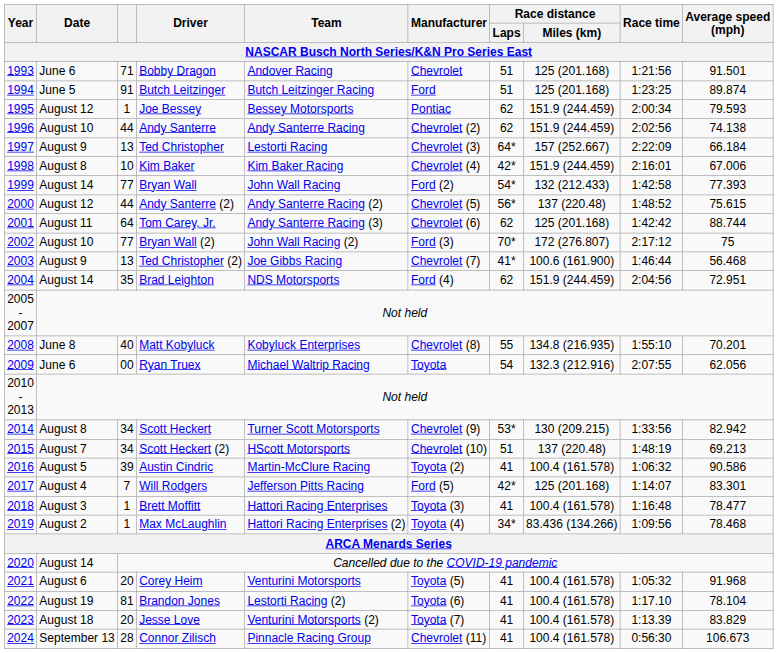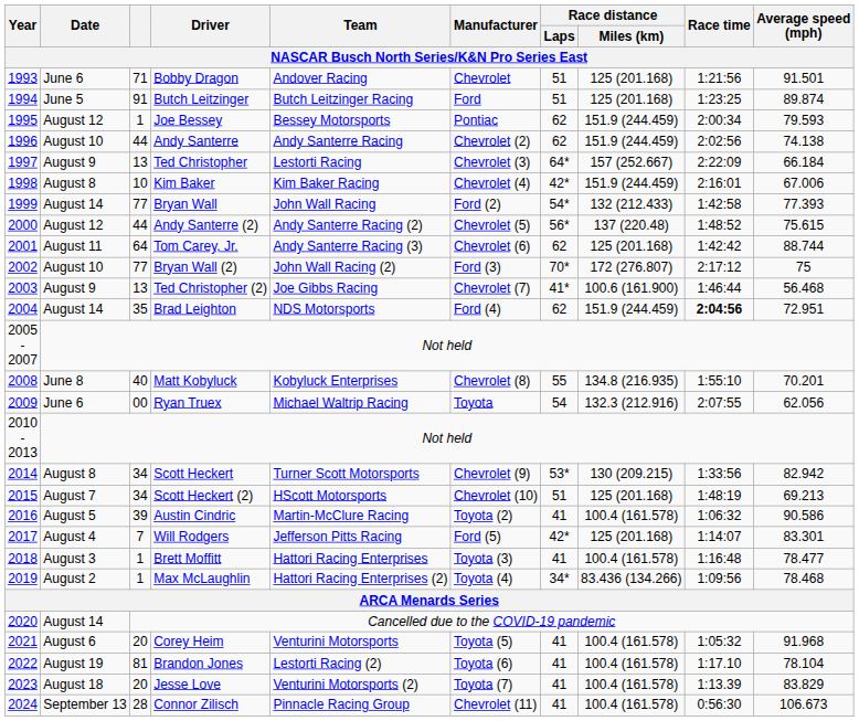 <table class=wikitable>
 <tr>
 <th rowspan="2">Year</th>
 <th rowspan="2">Date</th>
 <th rowspan="2"></th>
 <th rowspan="2">Driver</th>
 <th rowspan="2">Team</th>
 <th rowspan="2">Manufacturer</th>
 <th colspan="2">Race distance</th>
 <th rowspan="2">Race time</th>
 <th rowspan="2">Average speed<br>(mph)</th>
 </tr>
 <tr>
 <th>Laps</th>
 <th>Miles (km)</th>
 </tr>
 <tr>
 <th colspan=10><a href='#'>NASCAR Busch North Series/K&N Pro Series East</a></th>
 </tr>
 <tr>
 <td><a href='#'>1993</a></td>
 <td>June 6</td>
 <td align="center">71</td>
 <td><a href='#'>Bobby Dragon</a></td>
 <td><a href='#'>Andover Racing</a></td>
 <td><a href='#'>Chevrolet</a></td>
 <td align="center">51</td>
 <td align="center">125 (201.168)</td>
 <td align="center">1:21:56</td>
 <td align="center">91.501</td>
 </tr>
 <tr>
 <td><a href='#'>1994</a></td>
 <td>June 5</td>
 <td align="center">91</td>
 <td><a href='#'>Butch Leitzinger</a></td>
 <td><a href='#'>Butch Leitzinger Racing</a></td>
 <td><a href='#'>Ford</a></td>
 <td align="center">51</td>
 <td align="center">125 (201.168)</td>
 <td align="center">1:23:25</td>
 <td align="center">89.874</td>
 </tr>
 <tr>
 <td><a href='#'>1995</a></td>
 <td>August 12</td>
 <td align="center">1</td>
 <td><a href='#'>Joe Bessey</a></td>
 <td><a href='#'>Bessey Motorsports</a></td>
 <td><a href='#'>Pontiac</a></td>
 <td align="center">62</td>
 <td align="center">151.9 (244.459)</td>
 <td align="center">2:00:34</td>
 <td align="center">79.593</td>
 </tr>
 <tr>
 <td><a href='#'>1996</a></td>
 <td>August 10</td>
 <td align="center">44</td>
 <td><a href='#'>Andy Santerre</a></td>
 <td><a href='#'>Andy Santerre Racing</a></td>
 <td><a href='#'>Chevrolet</a> (2)</td>
 <td align="center">62</td>
 <td align="center">151.9 (244.459)</td>
 <td align="center">2:02:56</td>
 <td align="center">74.138</td>
 </tr>
 <tr>
 <td><a href='#'>1997</a></td>
 <td>August 9</td>
 <td align="center">13</td>
 <td><a href='#'>Ted Christopher</a></td>
 <td><a href='#'>Lestorti Racing</a></td>
 <td><a href='#'>Chevrolet</a> (3)</td>
 <td align="center">64*</td>
 <td align="center">157 (252.667)</td>
 <td align="center">2:22:09</td>
 <td align="center">66.184</td>
 </tr>
 <tr>
 <td><a href='#'>1998</a></td>
 <td>August 8</td>
 <td align="center">10</td>
 <td><a href='#'>Kim Baker</a></td>
 <td><a href='#'>Kim Baker Racing</a></td>
 <td><a href='#'>Chevrolet</a> (4)</td>
 <td align="center">42*</td>
 <td align="center">151.9 (244.459)</td>
 <td align="center">2:16:01</td>
 <td align="center">67.006</td>
 </tr>
 <tr>
 <td><a href='#'>1999</a></td>
 <td>August 14</td>
 <td align="center">77</td>
 <td><a href='#'>Bryan Wall</a></td>
 <td><a href='#'>John Wall Racing</a></td>
 <td><a href='#'>Ford</a> (2)</td>
 <td align="center">54*</td>
 <td align="center">132 (212.433)</td>
 <td align="center">1:42:58</td>
 <td align="center">77.393</td>
 </tr>
 <tr>
 <td><a href='#'>2000</a></td>
 <td>August 12</td>
 <td align="center">44</td>
 <td><a href='#'>Andy Santerre</a> (2)</td>
 <td><a href='#'>Andy Santerre Racing</a> (2)</td>
 <td><a href='#'>Chevrolet</a> (5)</td>
 <td align="center">56*</td>
 <td align="center">137 (220.48)</td>
 <td align="center">1:48:52</td>
 <td align="center">75.615</td>
 </tr>
 <tr>
 <td><a href='#'>2001</a></td>
 <td>August 11</td>
 <td align="center">64</td>
 <td><a href='#'>Tom Carey, Jr.</a></td>
 <td><a href='#'>Andy Santerre Racing</a> (3)</td>
 <td><a href='#'>Chevrolet</a> (6)</td>
 <td align="center">62</td>
 <td align="center">125 (201.168)</td>
 <td align="center">1:42:42</td>
 <td align="center">88.744</td>
 </tr>
 <tr>
 <td><a href='#'>2002</a></td>
 <td>August 10</td>
 <td align="center">77</td>
 <td><a href='#'>Bryan Wall</a> (2)</td>
 <td><a href='#'>John Wall Racing</a> (2)</td>
 <td><a href='#'>Ford</a> (3)</td>
 <td align="center">70*</td>
 <td align="center">172 (276.807)</td>
 <td align="center">2:17:12</td>
 <td align="center">75</td>
 </tr>
 <tr>
 <td><a href='#'>2003</a></td>
 <td>August 9</td>
 <td align="center">13</td>
 <td><a href='#'>Ted Christopher</a> (2)</td>
 <td><a href='#'>Joe Gibbs Racing</a></td>
 <td><a href='#'>Chevrolet</a> (7)</td>
 <td align="center">41*</td>
 <td align="center">100.6 (161.900)</td>
 <td align="center">1:46:44</td>
 <td align="center">56.468</td>
 </tr>
 <tr>
 <td><a href='#'>2004</a></td>
 <td>August 14</td>
 <td align="center">35</td>
 <td><a href='#'>Brad Leighton</a></td>
 <td><a href='#'>NDS Motorsports</a></td>
 <td><a href='#'>Ford</a> (4)</td>
 <td align="center">62</td>
 <td align="center">151.9 (244.459)</td>
-<td align="center">2:04:56</td>
+<td align="center"><strong>2:04:56</strong></td>
 <td align="center">72.951</td>
 </tr>
 <tr>
 <td align="center">2005<br>-<br>2007</td>
 <td colspan="9" align="center"><em>Not held</em></td>
 </tr>
 <tr>
 <td><a href='#'>2008</a></td>
 <td>June 8</td>
 <td align="center">40</td>
 <td><a href='#'>Matt Kobyluck</a></td>
 <td><a href='#'>Kobyluck Enterprises</a></td>
 <td><a href='#'>Chevrolet</a> (8)</td>
 <td align="center">55</td>
 <td align="center">134.8 (216.935)</td>
 <td align="center">1:55:10</td>
 <td align="center">70.201</td>
 </tr>
 <tr>
 <td><a href='#'>2009</a></td>
 <td>June 6</td>
 <td align="center">00</td>
 <td><a href='#'>Ryan Truex</a></td>
 <td><a href='#'>Michael Waltrip Racing</a></td>
 <td><a href='#'>Toyota</a></td>
 <td align="center">54</td>
 <td align="center">132.3 (212.916)</td>
 <td align="center">2:07:55</td>
 <td align="center">62.056</td>
 </tr>
 <tr>
 <td align="center">2010<br>-<br>2013</td>
 <td colspan="9" align="center"><em>Not held</em></td>
 </tr>
 <tr>
 <td><a href='#'>2014</a></td>
 <td>August 8</td>
 <td align="center">34</td>
 <td><a href='#'>Scott Heckert</a></td>
 <td><a href='#'>Turner Scott Motorsports</a></td>
 <td><a href='#'>Chevrolet</a> (9)</td>
 <td align="center">53*</td>
 <td align="center">130 (209.215)</td>
 <td align="center">1:33:56</td>
 <td align="center">82.942</td>
 </tr>
 <tr>
 <td><a href='#'>2015</a></td>
 <td>August 7</td>
 <td align="center">34</td>
 <td><a href='#'>Scott Heckert</a> (2)</td>
 <td><a href='#'>HScott Motorsports</a></td>
 <td><a href='#'>Chevrolet</a> (10)</td>
 <td align="center">51</td>
-<td align="center">137 (220.48)</td>
+<td align="center">125 (201.168)</td>
 <td align="center">1:48:19</td>
 <td align="center">69.213</td>
 </tr>
 <tr>
 <td><a href='#'>2016</a></td>
 <td>August 5</td>
 <td align="center">39</td>
 <td><a href='#'>Austin Cindric</a></td>
 <td><a href='#'>Martin-McClure Racing</a></td>
 <td><a href='#'>Toyota</a> (2)</td>
 <td align="center">41</td>
 <td align="center">100.4 (161.578)</td>
 <td align="center">1:06:32</td>
 <td align="center">90.586</td>
 </tr>
 <tr>
 <td><a href='#'>2017</a></td>
 <td>August 4</td>
 <td align="center">7</td>
 <td><a href='#'>Will Rodgers</a></td>
 <td><a href='#'>Jefferson Pitts Racing</a></td>
 <td><a href='#'>Ford</a> (5)</td>
 <td align="center">42*</td>
 <td align="center">125 (201.168)</td>
 <td align="center">1:14:07</td>
 <td align="center">83.301</td>
 </tr>
 <tr>
 <td><a href='#'>2018</a></td>
 <td>August 3</td>
 <td align="center">1</td>
 <td><a href='#'>Brett Moffitt</a></td>
 <td><a href='#'>Hattori Racing Enterprises</a></td>
 <td><a href='#'>Toyota</a> (3)</td>
 <td align="center">41</td>
 <td align="center">100.4 (161.578)</td>
 <td align="center">1:16:48</td>
 <td align="center">78.477</td>
 </tr>
 <tr>
 <td><a href='#'>2019</a></td>
 <td>August 2</td>
 <td align="center">1</td>
 <td><a href='#'>Max McLaughlin</a></td>
 <td><a href='#'>Hattori Racing Enterprises</a> (2)</td>
 <td><a href='#'>Toyota</a> (4)</td>
 <td align="center">34*</td>
 <td align="center">83.436 (134.266)</td>
 <td align="center">1:09:56</td>
 <td align="center">78.468</td>
 </tr>
 <tr>
 <th colspan=10><a href='#'>ARCA Menards Series</a></th>
 </tr>
 <tr>
 <td><a href='#'>2020</a></td>
 <td>August 14</td>
 <td colspan=8 align=center><em>Cancelled due to the <a href='#'>COVID-19 pandemic</a></em></td>
 </tr>
 <tr>
 <td><a href='#'>2021</a></td>
 <td>August 6</td>
 <td align="center">20</td>
 <td><a href='#'>Corey Heim</a></td>
 <td><a href='#'>Venturini Motorsports</a></td>
 <td><a href='#'>Toyota</a> (5)</td>
 <td align="center">41</td>
 <td align="center">100.4 (161.578)</td>
 <td align="center">1:05:32</td>
 <td align="center">91.968</td>
 </tr>
 <tr>
 <td><a href='#'>2022</a></td>
 <td>August 19</td>
 <td align="center">81</td>
 <td><a href='#'>Brandon Jones</a></td>
 <td><a href='#'>Lestorti Racing</a> (2)</td>
 <td><a href='#'>Toyota</a> (6)</td>
 <td align="center">41</td>
 <td align="center">100.4 (161.578)</td>
 <td align="center">1:17.10</td>
 <td align="center">78.104</td>
 </tr>
 <tr>
 <td><a href='#'>2023</a></td>
 <td>August 18</td>
 <td align="center">20</td>
 <td><a href='#'>Jesse Love</a></td>
 <td><a href='#'>Venturini Motorsports</a> (2)</td>
 <td><a href='#'>Toyota</a> (7)</td>
 <td align="center">41</td>
 <td align="center">100.4 (161.578)</td>
 <td align="center">1:13.39</td>
 <td align="center">83.829</td>
 </tr>
 <tr>
 <td><a href='#'>2024</a></td>
 <td>September 13</td>
 <td align="center">28</td>
 <td><a href='#'>Connor Zilisch</a></td>
 <td><a href='#'>Pinnacle Racing Group</a></td>
 <td><a href='#'>Chevrolet</a> (11)</td>
 <td align="center">41</td>
 <td align="center">100.4 (161.578)</td>
 <td align="center">0:56:30</td>
 <td align="center">106.673</td>
 </tr>
 </table>
